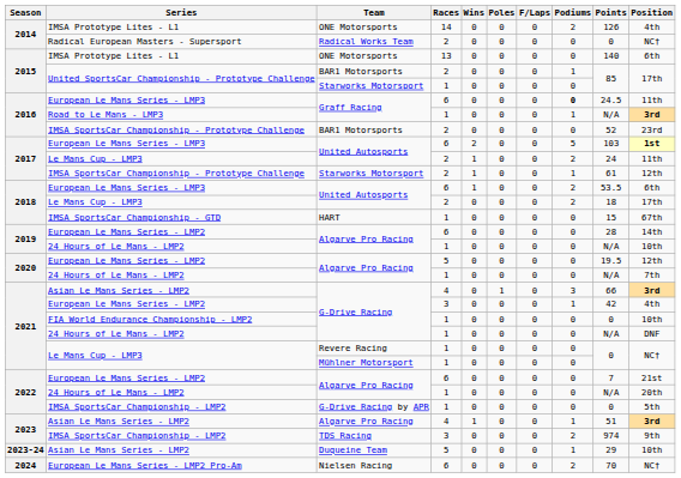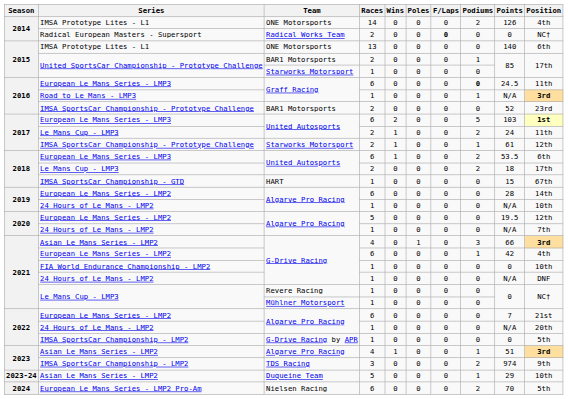 <table class="wikitable" style="font-size: 90%; text-align:center">
 <tr>
 <th>Season</th>
 <th>Series</th>
 <th>Team</th>
 <th>Races</th>
 <th>Wins</th>
 <th>Poles</th>
 <th>F/Laps</th>
 <th>Podiums</th>
 <th>Points</th>
 <th>Position</th>
 </tr>
 <tr>
 <th rowspan="2">2014</th>
 <td align="left">IMSA Prototype Lites - L1</td>
 <td align="left">ONE Motorsports</td>
 <td>14</td>
 <td>0</td>
 <td>0</td>
 <td>0</td>
 <td>2</td>
 <td>126</td>
 <td>4th</td>
 </tr>
 <tr>
 <td align="left">Radical European Masters - Supersport</td>
 <td align="left"><a href='#'>Radical Works Team</a></td>
 <td>2</td>
 <td>0</td>
 <td>0</td>
-<td>0</td>
+<td><strong>0</strong></td>
 <td>0</td>
 <td>0</td>
 <td>NC†</td>
 </tr>
 <tr>
 <th rowspan="3">2015</th>
 <td align="left">IMSA Prototype Lites - L1</td>
 <td align="left">ONE Motorsports</td>
 <td>13</td>
 <td>0</td>
 <td>0</td>
 <td>0</td>
 <td>0</td>
 <td>140</td>
 <td>6th</td>
 </tr>
 <tr>
 <td rowspan="2" align="left"><a href='#'>United SportsCar Championship - Prototype Challenge</a></td>
 <td align="left">BAR1 Motorsports</td>
 <td>2</td>
 <td>0</td>
 <td>0</td>
 <td>0</td>
 <td>1</td>
 <td rowspan="2">85</td>
 <td rowspan="2">17th</td>
 </tr>
 <tr>
 <td align="left"><a href='#'>Starworks Motorsport</a></td>
 <td>1</td>
 <td>0</td>
 <td>0</td>
 <td>0</td>
 <td>0</td>
 </tr>
 <tr>
 <th rowspan="3">2016</th>
 <td align="left"><a href='#'>European Le Mans Series - LMP3</a></td>
 <td rowspan="2" align="left"><a href='#'>Graff Racing</a></td>
 <td>6</td>
 <td>0</td>
 <td>0</td>
 <td>0</td>
 <td><strong>0</strong></td>
 <td>24.5</td>
 <td>11th</td>
 </tr>
 <tr>
 <td align="left"><a href='#'>Road to Le Mans - LMP3</a></td>
 <td>1</td>
 <td>0</td>
 <td>0</td>
 <td>0</td>
 <td>1</td>
 <td>N/A</td>
 <td style="background:#FFDF9F;"><strong>3rd</strong></td>
 </tr>
 <tr>
 <td align="left"><a href='#'>IMSA SportsCar Championship - Prototype Challenge</a></td>
 <td align="left">BAR1 Motorsports</td>
 <td>2</td>
 <td>0</td>
 <td>0</td>
 <td>0</td>
 <td>0</td>
 <td>52</td>
 <td>23rd</td>
 </tr>
 <tr>
 <th rowspan="3">2017</th>
 <td align="left"><a href='#'>European Le Mans Series - LMP3</a></td>
 <td rowspan="2" align="left"><a href='#'>United Autosports</a></td>
 <td>6</td>
 <td>2</td>
 <td>0</td>
 <td>0</td>
 <td>5</td>
 <td>103</td>
 <td style="background:#FFFFBF;"><strong>1st</strong></td>
 </tr>
 <tr>
 <td align="left"><a href='#'>Le Mans Cup - LMP3</a></td>
 <td>2</td>
 <td>1</td>
 <td>0</td>
 <td>0</td>
 <td>2</td>
 <td>24</td>
 <td>11th</td>
 </tr>
 <tr>
 <td align="left"><a href='#'>IMSA SportsCar Championship - Prototype Challenge</a></td>
 <td align="left"><a href='#'>Starworks Motorsport</a></td>
 <td>2</td>
 <td>1</td>
 <td>0</td>
 <td>0</td>
 <td>1</td>
 <td>61</td>
 <td>12th</td>
 </tr>
 <tr>
 <th rowspan="3">2018</th>
 <td align="left"><a href='#'>European Le Mans Series - LMP3</a></td>
 <td rowspan="2" align="left"><a href='#'>United Autosports</a></td>
 <td>6</td>
 <td>1</td>
 <td>0</td>
 <td>0</td>
 <td>2</td>
 <td>53.5</td>
 <td>6th</td>
 </tr>
 <tr>
 <td align="left"><a href='#'>Le Mans Cup - LMP3</a></td>
 <td>2</td>
 <td>0</td>
 <td>0</td>
 <td>0</td>
 <td>2</td>
 <td>18</td>
 <td>17th</td>
 </tr>
 <tr>
 <td align="left"><a href='#'>IMSA SportsCar Championship - GTD</a></td>
 <td align="left">HART</td>
 <td>1</td>
 <td>0</td>
 <td>0</td>
 <td>0</td>
 <td>0</td>
 <td>15</td>
 <td>67th</td>
 </tr>
 <tr>
 <th rowspan="2">2019</th>
 <td align="left"><a href='#'>European Le Mans Series - LMP2</a></td>
 <td rowspan="2" align="left"><a href='#'>Algarve Pro Racing</a></td>
 <td>6</td>
 <td>0</td>
 <td>0</td>
 <td>0</td>
 <td>0</td>
 <td>28</td>
 <td>14th</td>
 </tr>
 <tr>
 <td align="left"><a href='#'>24 Hours of Le Mans - LMP2</a></td>
 <td>1</td>
 <td>0</td>
 <td>0</td>
 <td>0</td>
 <td>0</td>
 <td>N/A</td>
 <td>10th</td>
 </tr>
 <tr>
 <th rowspan="2">2020</th>
 <td align="left"><a href='#'>European Le Mans Series - LMP2</a></td>
 <td rowspan="2" align="left"><a href='#'>Algarve Pro Racing</a></td>
 <td>5</td>
 <td>0</td>
 <td>0</td>
 <td>0</td>
 <td>0</td>
 <td>19.5</td>
 <td>12th</td>
 </tr>
 <tr>
 <td align="left"><a href='#'>24 Hours of Le Mans - LMP2</a></td>
 <td>1</td>
 <td>0</td>
 <td>0</td>
 <td>0</td>
 <td>0</td>
 <td>N/A</td>
 <td>7th</td>
 </tr>
 <tr>
 <th rowspan="6">2021</th>
 <td align="left"><a href='#'>Asian Le Mans Series - LMP2</a></td>
 <td rowspan="4" align="left"><a href='#'>G-Drive Racing</a></td>
 <td>4</td>
 <td>0</td>
 <td>1</td>
 <td>0</td>
 <td>3</td>
 <td>66</td>
 <td style="background:#FFDF9F;"><strong>3rd</strong></td>
 </tr>
 <tr>
 <td align="left"><a href='#'>European Le Mans Series - LMP2</a></td>
-<td>3</td>
+<td>6</td>
 <td>0</td>
 <td>0</td>
 <td>0</td>
 <td>1</td>
 <td>42</td>
 <td>4th</td>
 </tr>
 <tr>
 <td align="left"><a href='#'>FIA World Endurance Championship - LMP2</a></td>
 <td>1</td>
 <td>0</td>
 <td>0</td>
 <td>0</td>
 <td>0</td>
 <td>0</td>
 <td>10th</td>
 </tr>
 <tr>
 <td align="left"><a href='#'>24 Hours of Le Mans - LMP2</a></td>
 <td>1</td>
 <td>0</td>
 <td>0</td>
 <td>0</td>
 <td>0</td>
 <td>N/A</td>
 <td>DNF</td>
 </tr>
 <tr>
 <td rowspan="2" align="left"><a href='#'>Le Mans Cup - LMP3</a></td>
 <td align="left">Revere Racing</td>
 <td>1</td>
 <td>0</td>
 <td>0</td>
 <td>0</td>
 <td>0</td>
 <td rowspan="2">0</td>
 <td rowspan="2">NC†</td>
 </tr>
 <tr>
 <td align="left"><a href='#'>Mühlner Motorsport</a></td>
 <td>1</td>
 <td>0</td>
 <td>0</td>
 <td>0</td>
 <td>0</td>
 </tr>
 <tr>
 <th rowspan="3">2022</th>
 <td align="left"><a href='#'>European Le Mans Series - LMP2</a></td>
 <td rowspan="2" align="left"><a href='#'>Algarve Pro Racing</a></td>
 <td>6</td>
 <td>0</td>
 <td>0</td>
 <td>0</td>
 <td>0</td>
 <td>7</td>
 <td>21st</td>
 </tr>
 <tr>
 <td align="left"><a href='#'>24 Hours of Le Mans - LMP2</a></td>
 <td>1</td>
 <td>0</td>
 <td>0</td>
 <td>0</td>
 <td>0</td>
 <td>N/A</td>
 <td>20th</td>
 </tr>
 <tr>
 <td align="left"><a href='#'>IMSA SportsCar Championship - LMP2</a></td>
 <td align="left"><a href='#'>G-Drive Racing</a> by <a href='#'>APR</a></td>
 <td>1</td>
 <td>0</td>
 <td>0</td>
 <td>0</td>
 <td>0</td>
 <td>0</td>
 <td>5th</td>
 </tr>
 <tr>
 <th rowspan="2">2023</th>
 <td align="left"><a href='#'>Asian Le Mans Series - LMP2</a></td>
 <td align="left"><a href='#'>Algarve Pro Racing</a></td>
 <td>4</td>
 <td>1</td>
 <td>0</td>
 <td>0</td>
 <td>1</td>
 <td>51</td>
 <td style="background:#FFDF9F;"><strong>3rd</strong></td>
 </tr>
 <tr>
 <td align=left><a href='#'>IMSA SportsCar Championship - LMP2</a></td>
 <td align=left><a href='#'>TDS Racing</a></td>
 <td>3</td>
 <td>0</td>
 <td>0</td>
 <td>0</td>
 <td>2</td>
 <td>974</td>
 <td>9th</td>
 </tr>
 <tr>
 <th>2023-24</th>
 <td align=left><a href='#'>Asian Le Mans Series - LMP2</a></td>
 <td align=left><a href='#'>Duqueine Team</a></td>
 <td>5</td>
 <td>0</td>
 <td>0</td>
 <td>0</td>
 <td>1</td>
 <td>29</td>
 <td>10th</td>
 </tr>
 <tr>
 <th>2024</th>
 <td align=left><a href='#'>European Le Mans Series - LMP2 Pro-Am</a></td>
 <td align=left>Nielsen Racing</td>
 <td>6</td>
 <td>0</td>
 <td>0</td>
 <td>0</td>
 <td>2</td>
 <td>70</td>
-<td>NC†</td>
+<td>5th</td>
 </tr>
 </table>
